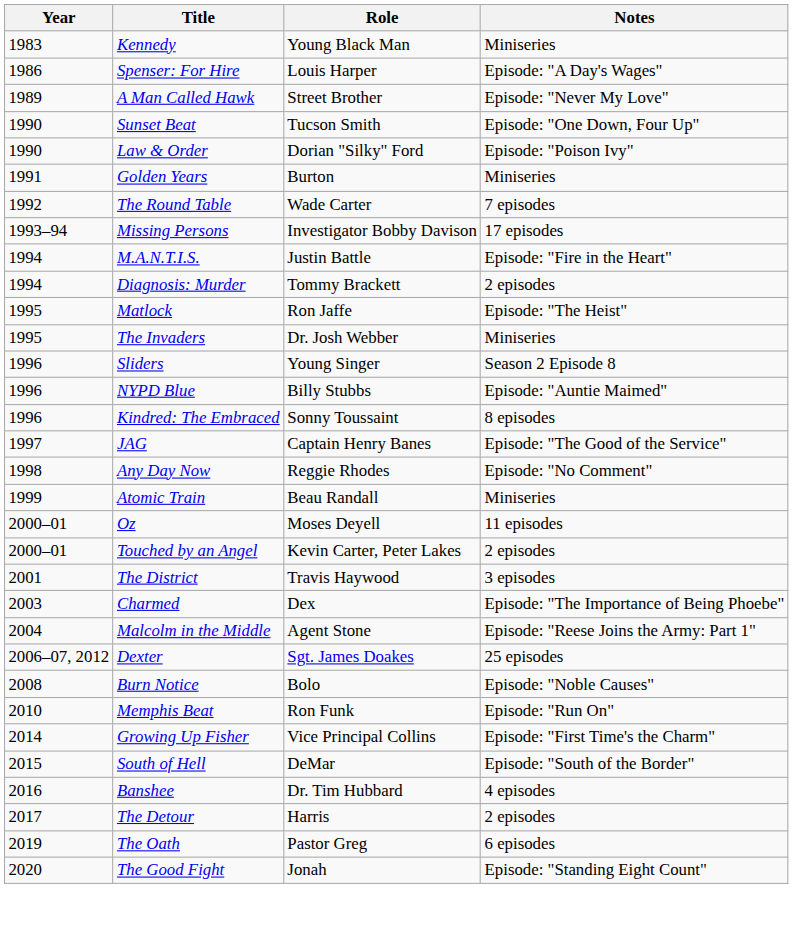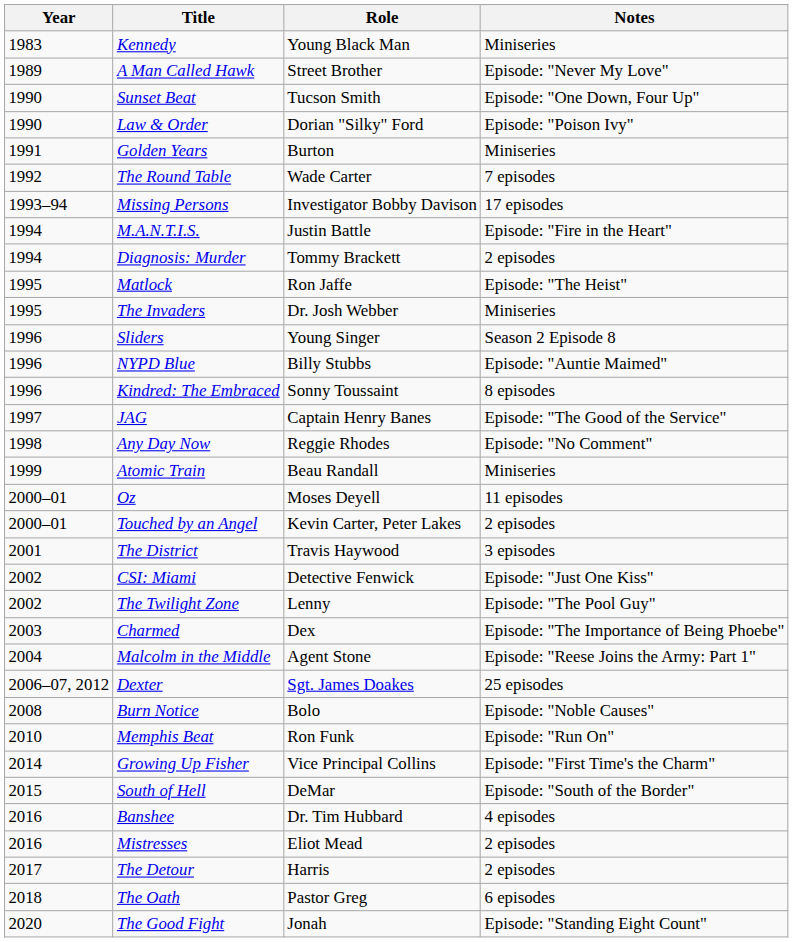 <table class="wikitable sortable">
 <tr>
 <th>Year</th>
 <th>Title</th>
 <th>Role</th>
 <th class="unsortable">Notes</th>
 </tr>
 <tr>
 <td>1983</td>
 <td><em><a href='#'>Kennedy</a></em></td>
 <td>Young Black Man</td>
 <td>Miniseries</td>
-</tr>
-<tr>
-<td>1986</td>
-<td><em><a href='#'>Spenser: For Hire</a></em></td>
-<td>Louis Harper</td>
-<td>Episode: "A Day's Wages"</td>
 </tr>
 <tr>
 <td>1989</td>
 <td><em><a href='#'>A Man Called Hawk</a></em></td>
 <td>Street Brother</td>
 <td>Episode: "Never My Love"</td>
 </tr>
 <tr>
 <td>1990</td>
 <td><em><a href='#'>Sunset Beat</a></em></td>
 <td>Tucson Smith</td>
 <td>Episode: "One Down, Four Up"</td>
 </tr>
 <tr>
 <td>1990</td>
 <td><em><a href='#'>Law & Order</a></em></td>
 <td>Dorian "Silky" Ford</td>
 <td>Episode: "Poison Ivy"</td>
 </tr>
 <tr>
 <td>1991</td>
 <td><em><a href='#'>Golden Years</a></em></td>
 <td>Burton</td>
 <td>Miniseries</td>
 </tr>
 <tr>
 <td>1992</td>
 <td><em><a href='#'>The Round Table</a></em></td>
 <td>Wade Carter</td>
 <td>7 episodes</td>
 </tr>
 <tr>
 <td>1993–94</td>
 <td><em><a href='#'>Missing Persons</a></em></td>
 <td>Investigator Bobby Davison</td>
 <td>17 episodes</td>
 </tr>
 <tr>
 <td>1994</td>
 <td><em><a href='#'>M.A.N.T.I.S.</a></em></td>
 <td>Justin Battle</td>
 <td>Episode: "Fire in the Heart"</td>
 </tr>
 <tr>
 <td>1994</td>
 <td><em><a href='#'>Diagnosis: Murder</a></em></td>
 <td>Tommy Brackett</td>
 <td>2 episodes</td>
 </tr>
 <tr>
 <td>1995</td>
 <td><em><a href='#'>Matlock</a></em></td>
 <td>Ron Jaffe</td>
 <td>Episode: "The Heist"</td>
 </tr>
 <tr>
 <td>1995</td>
 <td><em><a href='#'>The Invaders</a></em></td>
 <td>Dr. Josh Webber</td>
 <td>Miniseries</td>
 </tr>
 <tr>
 <td>1996</td>
 <td><em><a href='#'>Sliders</a></em></td>
 <td>Young Singer</td>
 <td>Season 2 Episode 8</td>
 </tr>
 <tr>
 <td>1996</td>
 <td><em><a href='#'>NYPD Blue</a></em></td>
 <td>Billy Stubbs</td>
 <td>Episode: "Auntie Maimed"</td>
 </tr>
 <tr>
 <td>1996</td>
 <td><em><a href='#'>Kindred: The Embraced</a></em></td>
 <td>Sonny Toussaint</td>
 <td>8 episodes</td>
 </tr>
 <tr>
 <td>1997</td>
 <td><em><a href='#'>JAG</a></em></td>
 <td>Captain Henry Banes</td>
 <td>Episode: "The Good of the Service"</td>
 </tr>
 <tr>
 <td>1998</td>
 <td><em><a href='#'>Any Day Now</a></em></td>
 <td>Reggie Rhodes</td>
 <td>Episode: "No Comment"</td>
 </tr>
 <tr>
 <td>1999</td>
 <td><em><a href='#'>Atomic Train</a></em></td>
 <td>Beau Randall</td>
 <td>Miniseries</td>
 </tr>
 <tr>
 <td>2000–01</td>
 <td><em><a href='#'>Oz</a></em></td>
 <td>Moses Deyell</td>
 <td>11 episodes</td>
 </tr>
 <tr>
 <td>2000–01</td>
 <td><em><a href='#'>Touched by an Angel</a></em></td>
 <td>Kevin Carter, Peter Lakes</td>
 <td>2 episodes</td>
 </tr>
 <tr>
 <td>2001</td>
 <td><em><a href='#'>The District</a></em></td>
 <td>Travis Haywood</td>
 <td>3 episodes</td>
 </tr>
 <tr>
+<td>2002</td>
+<td><em><a href='#'>CSI: Miami</a></em></td>
+<td>Detective Fenwick</td>
+<td>Episode: "Just One Kiss"</td>
+</tr>
+<tr>
+<td>2002</td>
+<td><em><a href='#'>The Twilight Zone</a></em></td>
+<td>Lenny</td>
+<td>Episode: "The Pool Guy"</td>
+</tr>
+<tr>
 <td>2003</td>
 <td><em><a href='#'>Charmed</a></em></td>
 <td>Dex</td>
 <td>Episode: "The Importance of Being Phoebe"</td>
 </tr>
 <tr>
 <td>2004</td>
 <td><em><a href='#'>Malcolm in the Middle</a></em></td>
 <td>Agent Stone</td>
 <td>Episode: "Reese Joins the Army: Part 1"</td>
 </tr>
 <tr>
 <td>2006–07, 2012</td>
 <td><em><a href='#'>Dexter</a></em></td>
 <td><a href='#'>Sgt. James Doakes</a></td>
 <td>25 episodes</td>
 </tr>
 <tr>
 <td>2008</td>
 <td><em><a href='#'>Burn Notice</a></em></td>
 <td>Bolo</td>
 <td>Episode: "Noble Causes"</td>
 </tr>
 <tr>
 <td>2010</td>
 <td><em><a href='#'>Memphis Beat</a></em></td>
 <td>Ron Funk</td>
 <td>Episode: "Run On"</td>
 </tr>
 <tr>
 <td>2014</td>
 <td><em><a href='#'>Growing Up Fisher</a></em></td>
 <td>Vice Principal Collins</td>
 <td>Episode: "First Time's the Charm"</td>
 </tr>
 <tr>
 <td>2015</td>
 <td><em><a href='#'>South of Hell</a></em></td>
 <td>DeMar</td>
 <td>Episode: "South of the Border"</td>
 </tr>
 <tr>
 <td>2016</td>
 <td><em><a href='#'>Banshee</a></em></td>
 <td>Dr. Tim Hubbard</td>
 <td>4 episodes</td>
 </tr>
 <tr>
+<td>2016</td>
+<td><em><a href='#'>Mistresses</a></em></td>
+<td>Eliot Mead</td>
+<td>2 episodes</td>
+</tr>
+<tr>
 <td>2017</td>
 <td><em><a href='#'>The Detour</a></em></td>
 <td>Harris</td>
 <td>2 episodes</td>
 </tr>
 <tr>
-<td>2019</td>
+<td>2018</td>
 <td><em><a href='#'>The Oath</a></em></td>
 <td>Pastor Greg</td>
 <td>6 episodes</td>
 </tr>
 <tr>
 <td>2020</td>
 <td><em><a href='#'>The Good Fight</a></em></td>
 <td>Jonah</td>
 <td>Episode: "Standing Eight Count"</td>
 </tr>
 </table>
